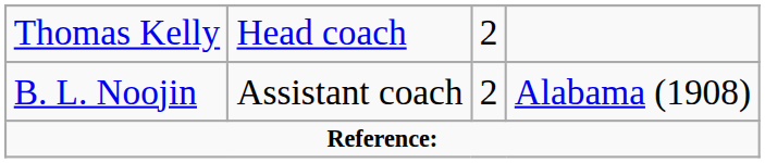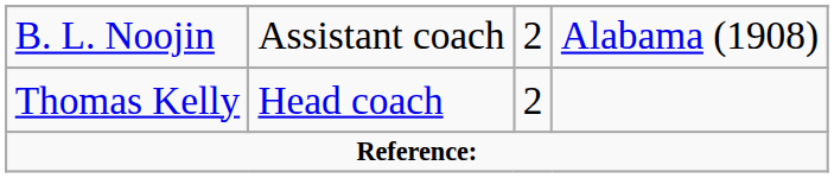 <table class="wikitable">
 <tr>
+</tr>
+<tr>
+<td><a href='#'>B. L. Noojin</a></td>
+<td>Assistant coach</td>
+<td>2</td>
+<td><a href='#'>Alabama</a> (1908)</td>
 </tr>
 <tr>
 <td><a href='#'>Thomas Kelly</a></td>
 <td><a href='#'>Head coach</a></td>
 <td>2</td>
 <td></td>
 </tr>
 <tr>
-<td><a href='#'>B. L. Noojin</a></td>
-<td>Assistant coach</td>
-<td>2</td>
-<td><a href='#'>Alabama</a> (1908)</td>
-</tr>
-<tr>
 <td colspan="4" style="font-size: 8pt" align="center"><strong>Reference:</strong></td>
 </tr>
 </table>
